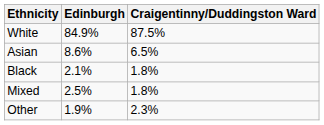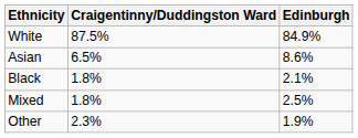 <table class="wikitable">
 <tr>
 <th>Ethnicity</th>
+<th>Craigentinny/Duddingston Ward</th>
 <th>Edinburgh</th>
-<th>Craigentinny/Duddingston Ward</th>
 </tr>
 <tr>
 <td>White</td>
+<td>87.5%</td>
 <td>84.9%</td>
-<td>87.5%</td>
 </tr>
 <tr>
 <td>Asian</td>
+<td>6.5%</td>
 <td>8.6%</td>
-<td>6.5%</td>
 </tr>
 <tr>
 <td>Black</td>
+<td>1.8%</td>
 <td>2.1%</td>
-<td>1.8%</td>
 </tr>
 <tr>
 <td>Mixed</td>
+<td>1.8%</td>
 <td>2.5%</td>
-<td>1.8%</td>
 </tr>
 <tr>
 <td>Other</td>
+<td>2.3%</td>
 <td>1.9%</td>
-<td>2.3%</td>
 </tr>
 </table>
